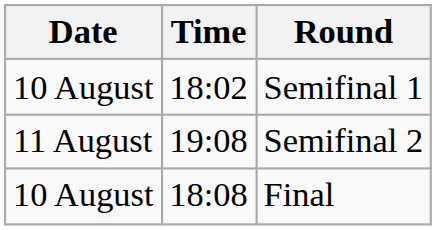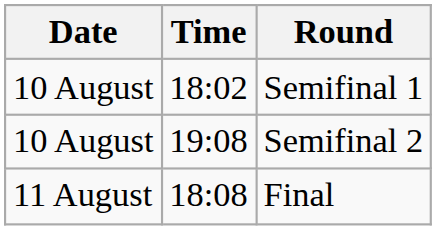 <table class="wikitable">
 <tr>
 <th>Date</th>
 <th>Time</th>
 <th>Round</th>
 </tr>
 <tr>
 <td>10 August</td>
 <td>18:02</td>
 <td>Semifinal 1</td>
 </tr>
 <tr>
-<td>11 August</td>
+<td>10 August</td>
 <td>19:08</td>
 <td>Semifinal 2</td>
 </tr>
 <tr>
-<td>10 August</td>
+<td>11 August</td>
 <td>18:08</td>
 <td>Final</td>
 </tr>
 </table>
